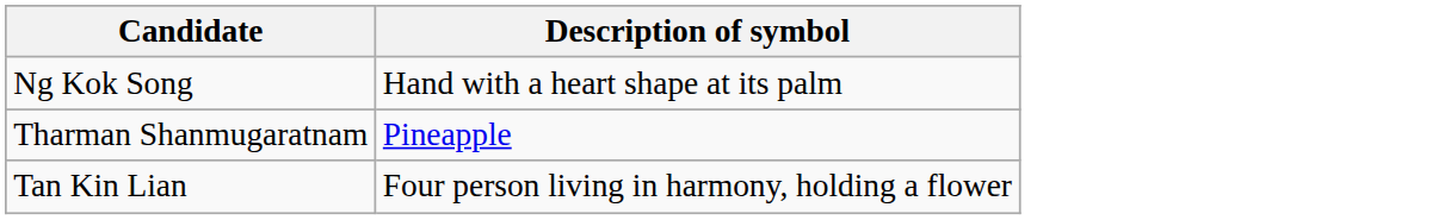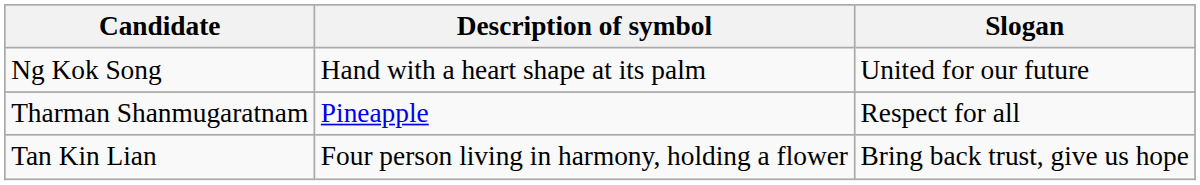 <table class="wikitable">
 <tr>
 <th>Candidate</th>
 <th>Description of symbol</th>
+<th>Slogan</th>
 </tr>
 <tr>
 <td>Ng Kok Song</td>
 <td>Hand with a heart shape at its palm</td>
+<td>United for our future</td>
 </tr>
 <tr>
 <td>Tharman Shanmugaratnam</td>
 <td><a href='#'>Pineapple</a></td>
+<td>Respect for all</td>
 </tr>
 <tr>
 <td>Tan Kin Lian</td>
 <td>Four person living in harmony, holding a flower</td>
+<td>Bring back trust, give us hope</td>
 </tr>
 </table>
